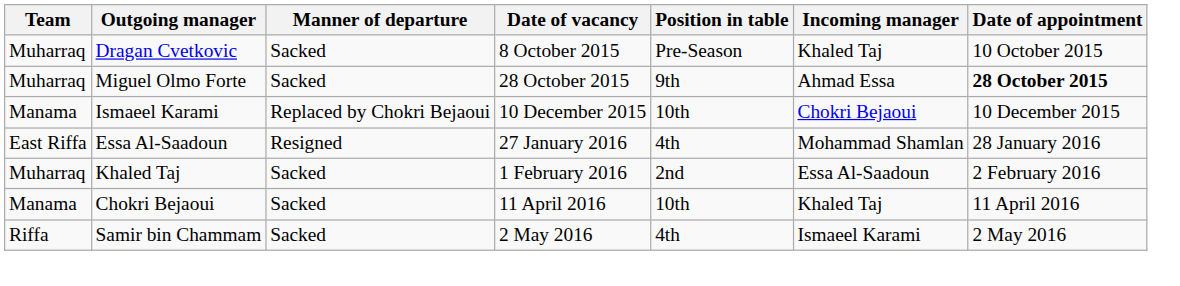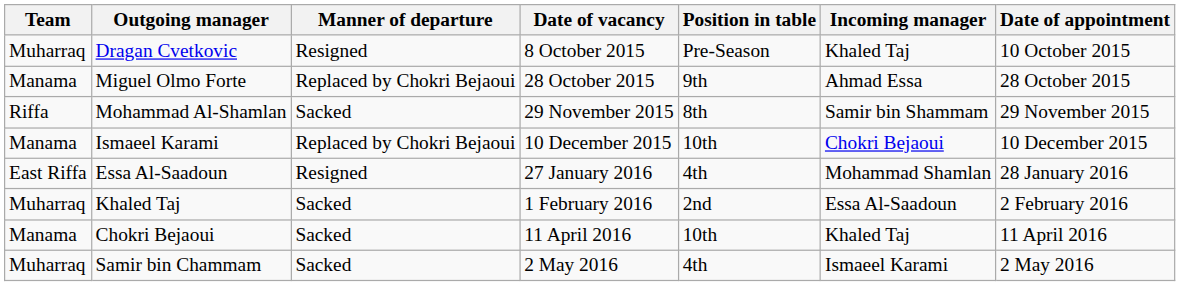 <table class="wikitable">
 <tr>
 <th>Team</th>
 <th>Outgoing manager</th>
 <th>Manner of departure</th>
 <th>Date of vacancy</th>
 <th>Position in table</th>
 <th>Incoming manager</th>
 <th>Date of appointment</th>
 </tr>
 <tr>
 <td>Muharraq</td>
 <td> <a href='#'>Dragan Cvetkovic</a></td>
-<td>Sacked</td>
+<td>Resigned</td>
 <td>8 October 2015</td>
 <td>Pre-Season</td>
 <td> Khaled Taj</td>
 <td>10 October 2015</td>
 </tr>
 <tr>
-<td>Muharraq</td>
+<td>Manama</td>
 <td> Miguel Olmo Forte</td>
-<td>Sacked</td>
+<td>Replaced by Chokri Bejaoui</td>
 <td>28 October 2015</td>
 <td>9th</td>
 <td> Ahmad Essa</td>
-<td><strong>28 October 2015</strong></td>
+<td>28 October 2015</td>
+</tr>
+<tr>
+<td>Riffa</td>
+<td> Mohammad Al-Shamlan</td>
+<td>Sacked</td>
+<td>29 November 2015</td>
+<td>8th</td>
+<td> Samir bin Shammam</td>
+<td>29 November 2015</td>
 </tr>
 <tr>
 <td>Manama</td>
 <td> Ismaeel Karami</td>
 <td>Replaced by Chokri Bejaoui</td>
 <td>10 December 2015</td>
 <td>10th</td>
 <td> <a href='#'>Chokri Bejaoui</a></td>
 <td>10 December 2015</td>
 </tr>
 <tr>
 <td>East Riffa</td>
 <td> Essa Al-Saadoun</td>
 <td>Resigned</td>
 <td>27 January 2016</td>
 <td>4th</td>
 <td> Mohammad Shamlan</td>
 <td>28 January 2016</td>
 </tr>
 <tr>
 <td>Muharraq</td>
 <td> Khaled Taj</td>
 <td>Sacked </td>
 <td>1 February 2016</td>
 <td>2nd</td>
 <td> Essa Al-Saadoun</td>
 <td>2 February 2016</td>
 </tr>
 <tr>
 <td>Manama</td>
 <td> Chokri Bejaoui</td>
 <td>Sacked </td>
 <td>11 April 2016</td>
 <td>10th</td>
 <td> Khaled Taj</td>
 <td>11 April 2016</td>
 </tr>
 <tr>
-<td>Riffa</td>
+<td>Muharraq</td>
 <td> Samir bin Chammam</td>
 <td>Sacked </td>
 <td>2 May 2016</td>
 <td>4th</td>
 <td> Ismaeel Karami</td>
 <td>2 May 2016</td>
 </tr>
 </table>
